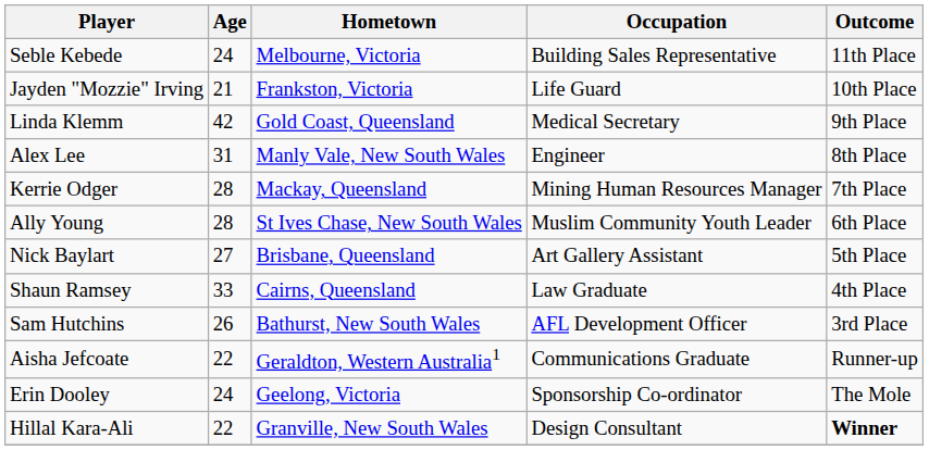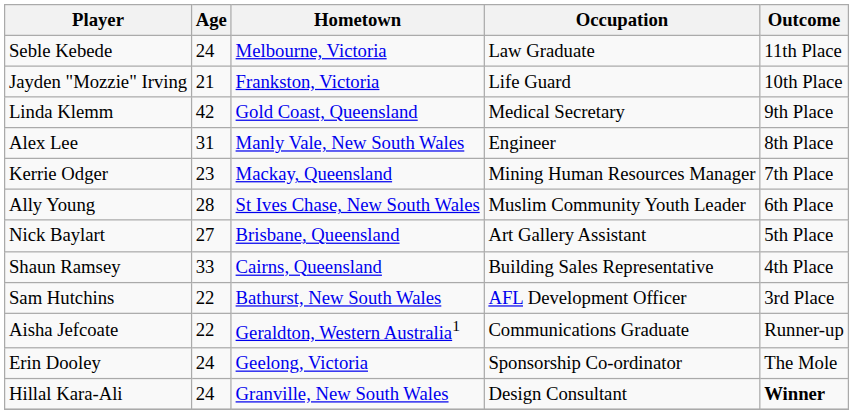 <table class="wikitable" style="font-size: 95%;">
 <tr>
 <th>Player</th>
 <th>Age</th>
 <th>Hometown</th>
 <th>Occupation</th>
 <th>Outcome</th>
 </tr>
 <tr>
 <td>Seble Kebede</td>
 <td>24</td>
 <td><a href='#'>Melbourne, Victoria</a></td>
-<td>Building Sales Representative</td>
+<td>Law Graduate</td>
 <td>11th Place</td>
 </tr>
 <tr>
 <td>Jayden "Mozzie" Irving</td>
 <td>21</td>
 <td><a href='#'>Frankston, Victoria</a></td>
 <td>Life Guard</td>
 <td>10th Place</td>
 </tr>
 <tr>
 <td>Linda Klemm</td>
 <td>42</td>
 <td><a href='#'>Gold Coast, Queensland</a></td>
 <td>Medical Secretary</td>
 <td>9th Place</td>
 </tr>
 <tr>
 <td>Alex Lee</td>
 <td>31</td>
 <td><a href='#'>Manly Vale, New South Wales</a></td>
 <td>Engineer</td>
 <td>8th Place</td>
 </tr>
 <tr>
 <td>Kerrie Odger</td>
-<td>28</td>
+<td>23</td>
 <td><a href='#'>Mackay, Queensland</a></td>
 <td>Mining Human Resources Manager</td>
 <td>7th Place</td>
 </tr>
 <tr>
 <td>Ally Young</td>
 <td>28</td>
 <td><a href='#'>St Ives Chase, New South Wales</a></td>
 <td>Muslim Community Youth Leader</td>
 <td>6th Place</td>
 </tr>
 <tr>
 <td>Nick Baylart</td>
 <td>27</td>
 <td><a href='#'>Brisbane, Queensland</a></td>
 <td>Art Gallery Assistant</td>
 <td>5th Place</td>
 </tr>
 <tr>
 <td>Shaun Ramsey</td>
 <td>33</td>
 <td><a href='#'>Cairns, Queensland</a></td>
-<td>Law Graduate</td>
+<td>Building Sales Representative</td>
 <td>4th Place</td>
 </tr>
 <tr>
 <td>Sam Hutchins</td>
-<td>26</td>
+<td>22</td>
 <td><a href='#'>Bathurst, New South Wales</a></td>
 <td><a href='#'>AFL</a> Development Officer</td>
 <td>3rd Place</td>
 </tr>
 <tr>
 <td>Aisha Jefcoate</td>
 <td>22</td>
 <td><a href='#'>Geraldton, Western Australia</a><sup>1</sup></td>
 <td>Communications Graduate</td>
 <td>Runner-up</td>
 </tr>
 <tr>
 <td>Erin Dooley</td>
 <td>24</td>
 <td><a href='#'>Geelong, Victoria</a></td>
 <td>Sponsorship Co-ordinator</td>
 <td>The Mole</td>
 </tr>
 <tr>
 <td>Hillal Kara-Ali</td>
-<td>22</td>
+<td>24</td>
 <td><a href='#'>Granville, New South Wales</a></td>
 <td>Design Consultant</td>
 <td><strong>Winner</strong></td>
 </tr>
 <tr>
 </tr>
 </table>
